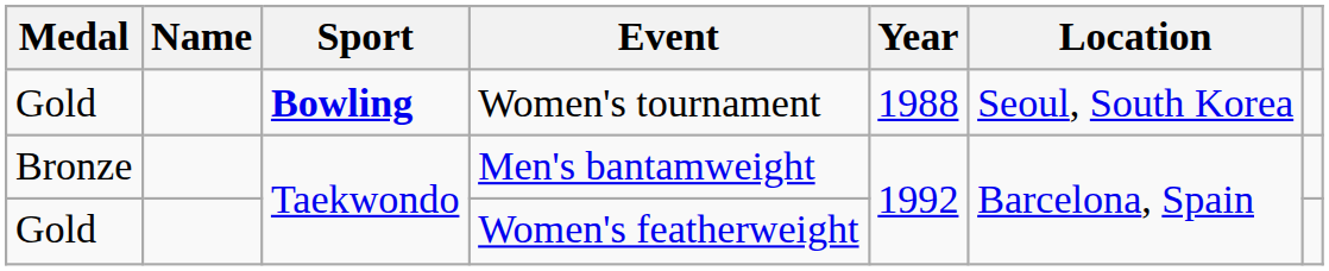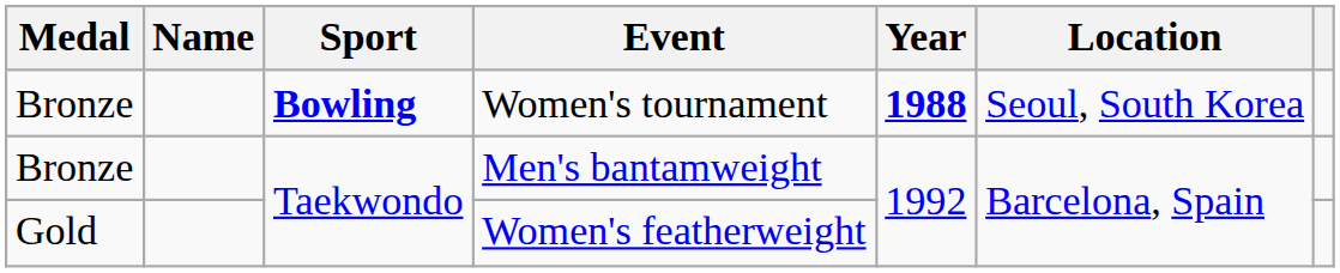 <table class=wikitable>
 <tr>
 <th>Medal</th>
 <th>Name</th>
 <th>Sport</th>
 <th>Event</th>
 <th>Year</th>
 <th>Location</th>
 <th></th>
 </tr>
 <tr>
-<td> Gold</td>
+<td> Bronze</td>
 <td></td>
 <td><strong> <a href='#'>Bowling</a></strong></td>
 <td>Women's tournament</td>
-<td><a href='#'>1988</a></td>
+<td><strong><a href='#'>1988</a></strong></td>
 <td> <a href='#'>Seoul</a>, <a href='#'>South Korea</a></td>
 <td></td>
 </tr>
 <tr>
 <td> Bronze</td>
 <td></td>
 <td rowspan="2"> <a href='#'>Taekwondo</a></td>
 <td><a href='#'>Men's bantamweight</a></td>
 <td rowspan="2"><a href='#'>1992</a></td>
 <td rowspan=2> <a href='#'>Barcelona</a>, <a href='#'>Spain</a></td>
 <td></td>
 </tr>
 <tr>
 <td> Gold</td>
 <td></td>
 <td><a href='#'>Women's featherweight</a></td>
 <td></td>
 </tr>
 </table>
